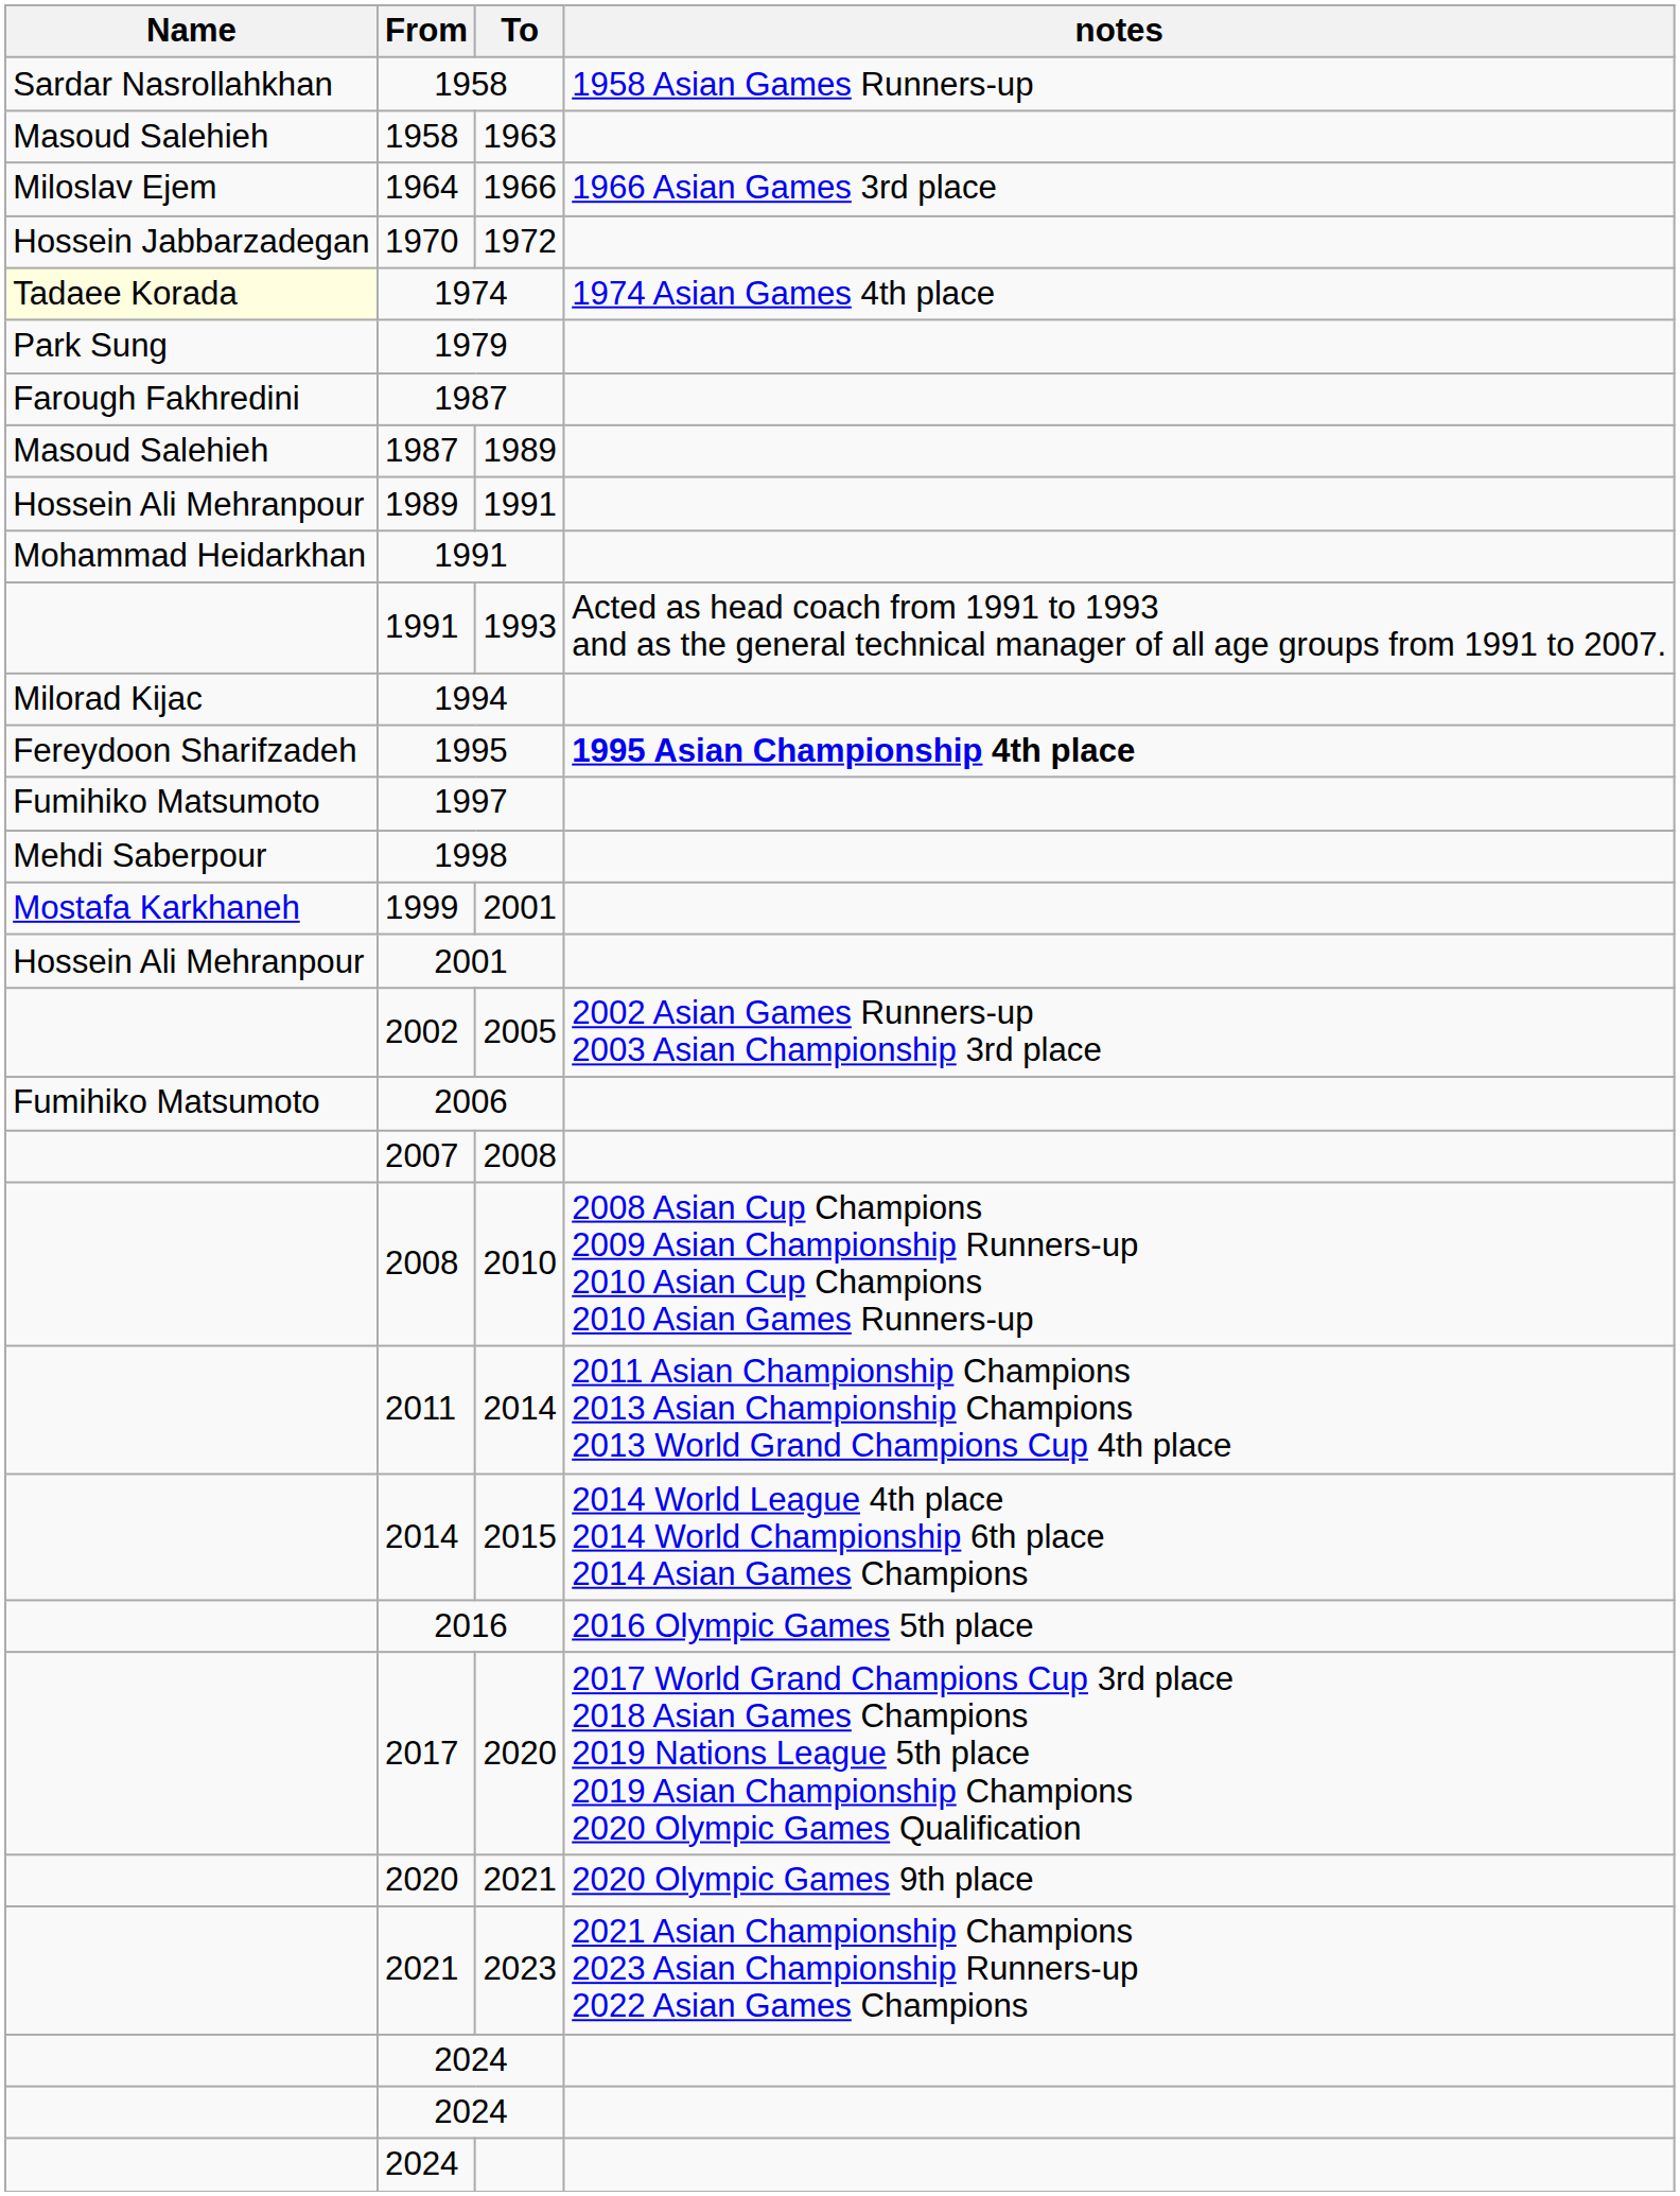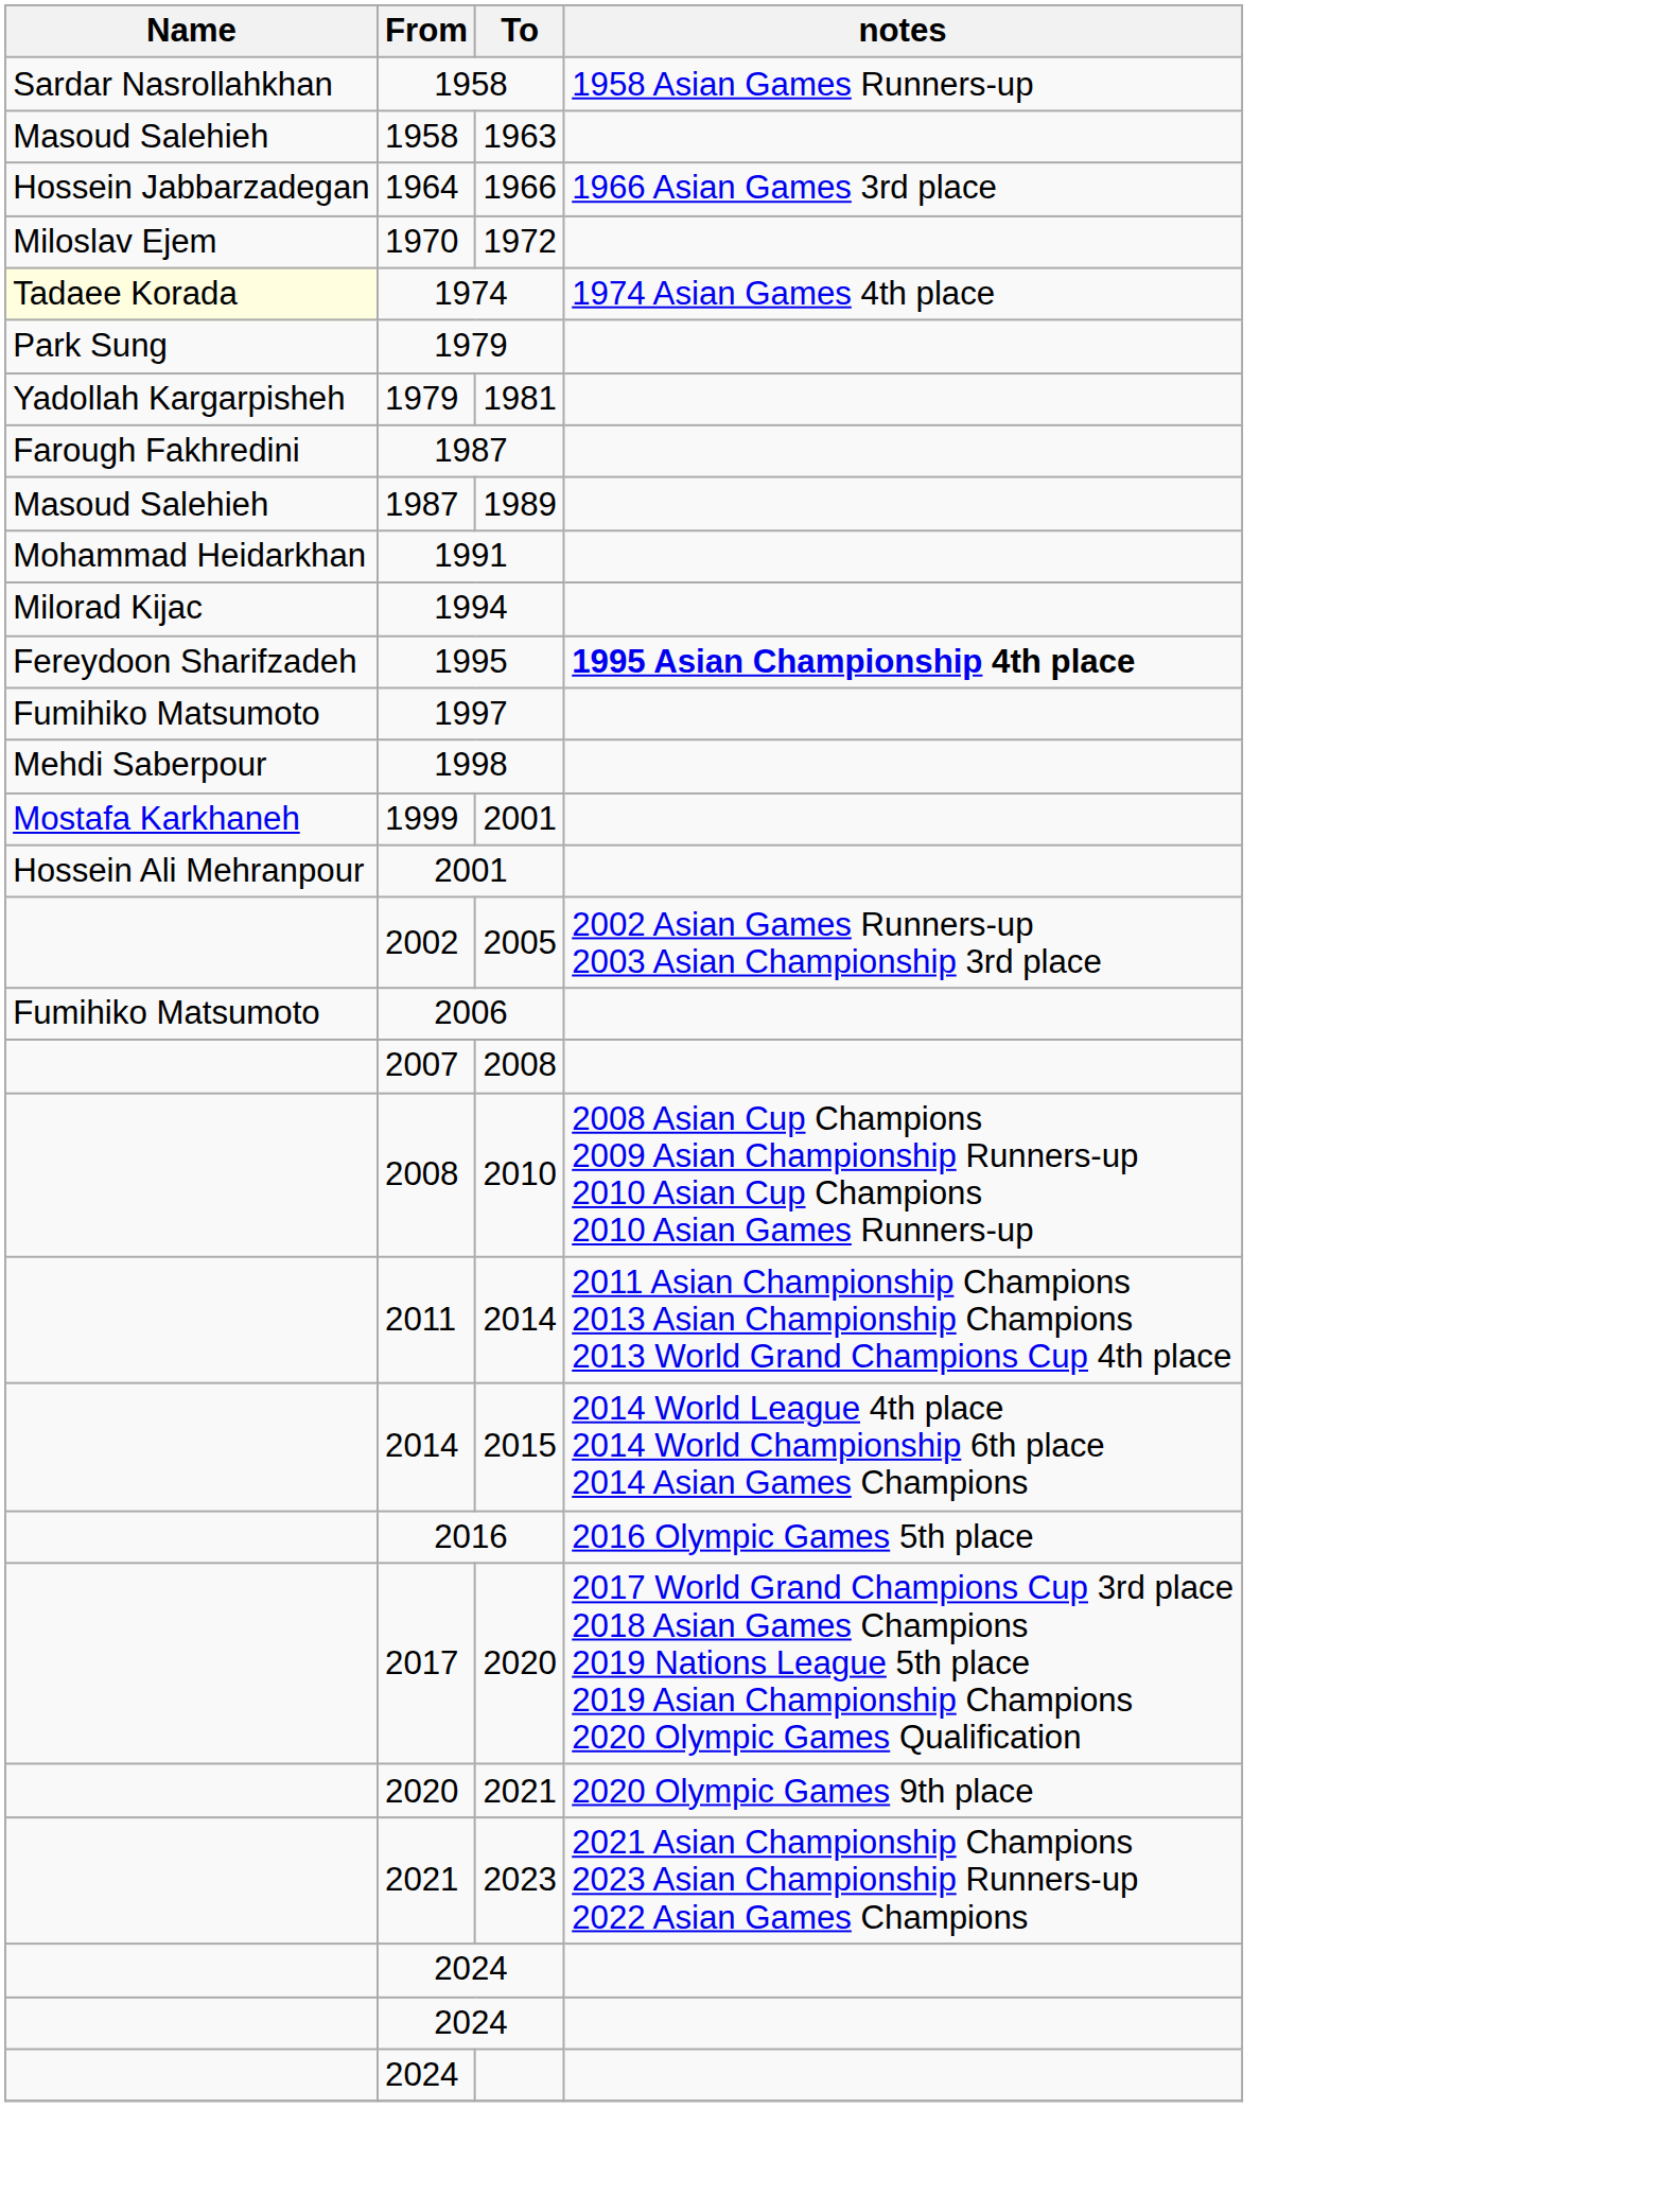 <table class="wikitable sortable" style="text-align: center">
 <tr>
 <th>Name</th>
 <th class="unsortable">From</th>
 <th class="unsortable">To</th>
 <th class="unsortable">notes</th>
 </tr>
 <tr>
 <td align=left> Sardar Nasrollahkhan</td>
 <td align=center colspan=2>1958</td>
 <td align=left><a href='#'>1958 Asian Games</a> Runners-up</td>
 </tr>
 <tr>
 <td align=left> Masoud Salehieh</td>
 <td align=left>1958</td>
 <td align=left>1963</td>
 <td align=left></td>
 </tr>
 <tr>
-<td align=left> Miloslav Ejem</td>
+<td align=left> Hossein Jabbarzadegan</td>
 <td align=left>1964</td>
 <td align=left>1966</td>
 <td align=left><a href='#'>1966 Asian Games</a> 3rd place</td>
 </tr>
 <tr>
-<td align=left> Hossein Jabbarzadegan</td>
+<td align=left> Miloslav Ejem</td>
 <td align=left>1970</td>
 <td align=left>1972</td>
 <td align=left></td>
 </tr>
 <tr>
 <td align=left style="background: lightyellow;"> Tadaee Korada</td>
 <td align=center colspan=2>1974</td>
 <td align=left><a href='#'>1974 Asian Games</a> 4th place</td>
 </tr>
 <tr>
 <td align=left> Park Sung</td>
 <td align=center colspan=2>1979</td>
 <td align=left></td>
 </tr>
 <tr>
+<td align=left> Yadollah Kargarpisheh</td>
+<td align=left>1979</td>
+<td align=left>1981</td>
+<td align=left></td>
+</tr>
+<tr>
 <td align=left> Farough Fakhredini</td>
 <td align=center colspan=2>1987</td>
 <td align=left></td>
 </tr>
 <tr>
 <td align=left> Masoud Salehieh</td>
 <td align=left>1987</td>
 <td align=left>1989</td>
 <td align=left></td>
 </tr>
 <tr>
-<td align=left> Hossein Ali Mehranpour</td>
-<td align=left>1989</td>
-<td align=left>1991</td>
-<td align=left></td>
-</tr>
-<tr>
 <td align=left> Mohammad Heidarkhan</td>
 <td align=center colspan=2>1991</td>
 <td align=left></td>
-</tr>
-<tr>
-<td align=left> </td>
-<td align=left>1991</td>
-<td align=left>1993</td>
-<td align=left>Acted as head coach from 1991 to 1993 <br>and as the general technical manager of all age groups from 1991 to 2007.</td>
 </tr>
 <tr>
 <td align=left> Milorad Kijac</td>
 <td align=center colspan=2>1994</td>
 <td align=left></td>
 </tr>
 <tr>
 <td align=left> Fereydoon Sharifzadeh</td>
 <td align=center colspan=2>1995</td>
 <td align=left><strong><a href='#'>1995 Asian Championship</a> 4th place</strong></td>
 </tr>
 <tr>
 <td align=left> Fumihiko Matsumoto</td>
 <td align=center colspan=2>1997</td>
 <td align=left></td>
 </tr>
 <tr>
 <td align=left> Mehdi Saberpour</td>
 <td align=center colspan=2>1998</td>
 <td align=left></td>
 </tr>
 <tr>
 <td align=left> <a href='#'>Mostafa Karkhaneh</a></td>
 <td align=left>1999</td>
 <td align=left>2001</td>
 <td align=left></td>
 </tr>
 <tr>
 <td align=left> Hossein Ali Mehranpour</td>
 <td align=center colspan=2>2001</td>
 <td align=left></td>
 </tr>
 <tr>
 <td align=left> </td>
 <td align=left>2002</td>
 <td align=left>2005</td>
 <td align=left><a href='#'>2002 Asian Games</a> Runners-up<br><a href='#'>2003 Asian Championship</a> 3rd place</td>
 </tr>
 <tr>
 <td align=left> Fumihiko Matsumoto</td>
 <td align=center colspan=2>2006</td>
 <td align=left></td>
 </tr>
 <tr>
 <td align=left> </td>
 <td align=left>2007</td>
 <td align=left>2008</td>
 <td align=left></td>
 </tr>
 <tr>
 <td align=left> </td>
 <td align=left>2008</td>
 <td align=left>2010</td>
 <td align=left><a href='#'>2008 Asian Cup</a> Champions<br><a href='#'>2009 Asian Championship</a> Runners-up<br><a href='#'>2010 Asian Cup</a> Champions<br><a href='#'>2010 Asian Games</a> Runners-up</td>
 </tr>
 <tr>
 <td align=left> </td>
 <td align=left>2011</td>
 <td align=left>2014</td>
 <td align=left><a href='#'>2011 Asian Championship</a> Champions<br><a href='#'>2013 Asian Championship</a> Champions<br><a href='#'>2013 World Grand Champions Cup</a> 4th place</td>
 </tr>
 <tr>
 <td align=left> </td>
 <td align=left>2014</td>
 <td align=left>2015</td>
 <td align=left><a href='#'>2014 World League</a> 4th place<br><a href='#'>2014 World Championship</a> 6th place<br><a href='#'>2014 Asian Games</a> Champions</td>
 </tr>
 <tr>
 <td align=left> </td>
 <td align=center colspan=2>2016</td>
 <td align=left><a href='#'>2016 Olympic Games</a> 5th place</td>
 </tr>
 <tr>
 <td align=left> </td>
 <td align=left>2017</td>
 <td align=left>2020</td>
 <td align=left><a href='#'>2017 World Grand Champions Cup</a> 3rd place<br><a href='#'>2018 Asian Games</a> Champions<br><a href='#'>2019 Nations League</a> 5th place<br><a href='#'>2019 Asian Championship</a> Champions<br><a href='#'>2020 Olympic Games</a> Qualification</td>
 </tr>
 <tr>
 <td align=left> </td>
 <td align=left>2020</td>
 <td align=left>2021</td>
 <td align=left><a href='#'>2020 Olympic Games</a> 9th place</td>
 </tr>
 <tr>
 <td align=left> </td>
 <td align=left>2021</td>
 <td align=left>2023</td>
 <td align=left><a href='#'>2021 Asian Championship</a> Champions <br><a href='#'>2023 Asian Championship</a> Runners-up <br><a href='#'>2022 Asian Games</a> Champions</td>
 </tr>
 <tr>
 <td align=left> </td>
 <td align=center colspan=2>2024</td>
 <td align=left></td>
 </tr>
 <tr>
 <td align=left> </td>
 <td align=center colspan=2>2024</td>
 <td align=left></td>
 </tr>
 <tr>
 <td align=left> </td>
 <td align=left>2024</td>
 <td align=left></td>
 <td align=left></td>
 </tr>
 <tr>
 </tr>
 </table>
